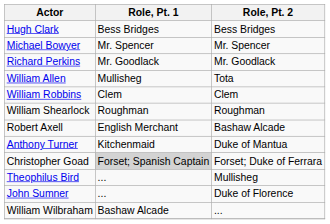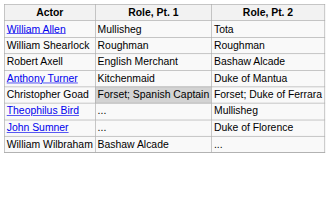 <table class="wikitable">
 <tr>
 <th>Actor</th>
 <th>Role, Pt. 1</th>
 <th>Role, Pt. 2</th>
 </tr>
 <tr>
-<td><a href='#'>Hugh Clark</a></td>
-<td>Bess Bridges</td>
-<td>Bess Bridges</td>
-</tr>
-<tr>
-<td><a href='#'>Michael Bowyer</a></td>
-<td>Mr. Spencer</td>
-<td>Mr. Spencer</td>
-</tr>
-<tr>
-<td><a href='#'>Richard Perkins</a></td>
-<td>Mr. Goodlack</td>
-<td>Mr. Goodlack</td>
-</tr>
-<tr>
 <td><a href='#'>William Allen</a></td>
 <td>Mullisheg</td>
 <td>Tota</td>
-</tr>
-<tr>
-<td><a href='#'>William Robbins</a></td>
-<td>Clem</td>
-<td>Clem</td>
 </tr>
 <tr>
 <td>William Shearlock</td>
 <td>Roughman</td>
 <td>Roughman</td>
 </tr>
 <tr>
 <td>Robert Axell</td>
 <td>English Merchant</td>
 <td>Bashaw Alcade</td>
 </tr>
 <tr>
 <td><a href='#'>Anthony Turner</a></td>
 <td>Kitchenmaid</td>
 <td>Duke of Mantua</td>
 </tr>
 <tr>
 <td>Christopher Goad</td>
 <td style="background: lightgrey;">Forset; Spanish Captain</td>
 <td>Forset; Duke of Ferrara</td>
 </tr>
 <tr>
 <td><a href='#'>Theophilus Bird</a></td>
 <td>...</td>
 <td>Mullisheg</td>
 </tr>
 <tr>
 <td><a href='#'>John Sumner</a></td>
 <td>...</td>
 <td>Duke of Florence</td>
 </tr>
 <tr>
 <td>William Wilbraham</td>
 <td>Bashaw Alcade</td>
 <td>...</td>
 </tr>
 <tr>
 </tr>
 </table>
